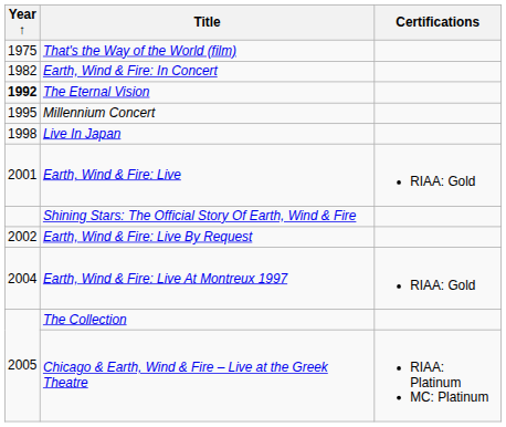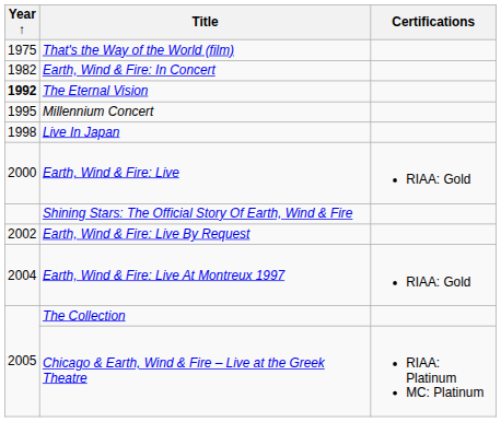 <table class="wikitable" style="text-align:left;">
 <tr>
 <th>Year<br>↑</th>
 <th>Title</th>
 <th>Certifications</th>
 </tr>
 <tr>
 <td>1975</td>
 <td><em><a href='#'>That's the Way of the World (film)</a></em></td>
 <td></td>
 </tr>
 <tr>
 <td>1982</td>
 <td><em><a href='#'>Earth, Wind & Fire: In Concert</a></em></td>
 <td></td>
 </tr>
 <tr>
 <td><strong>1992</strong></td>
 <td><em><a href='#'>The Eternal Vision</a></em></td>
 <td></td>
 </tr>
 <tr>
 <td>1995</td>
 <td><em>Millennium Concert</em></td>
 <td></td>
 </tr>
 <tr>
 <td>1998</td>
 <td><em><a href='#'>Live In Japan</a></em></td>
 <td></td>
 </tr>
 <tr>
-<td>2001</td>
+<td>2000</td>
 <td><em><a href='#'>Earth, Wind & Fire: Live</a></em></td>
 <td><br><ul><li>RIAA: Gold</li></ul></td>
 </tr>
 <tr>
 <td></td>
 <td><em><a href='#'>Shining Stars: The Official Story Of Earth, Wind & Fire</a></em></td>
 <td></td>
 </tr>
 <tr>
 <td>2002</td>
 <td><em><a href='#'>Earth, Wind & Fire: Live By Request</a></em></td>
 <td></td>
 </tr>
 <tr>
 <td>2004</td>
 <td><em><a href='#'>Earth, Wind & Fire: Live At Montreux 1997</a></em></td>
 <td><br><ul><li>RIAA: Gold</li></ul></td>
 </tr>
 <tr>
 <td rowspan="2">2005</td>
 <td><em><a href='#'>The Collection</a></em></td>
 <td></td>
 </tr>
 <tr>
 <td><em><a href='#'>Chicago & Earth, Wind & Fire – Live at the Greek Theatre</a></em></td>
 <td><br><ul><li>RIAA: Platinum</li><li>MC: Platinum</li></ul></td>
 </tr>
 </table>
